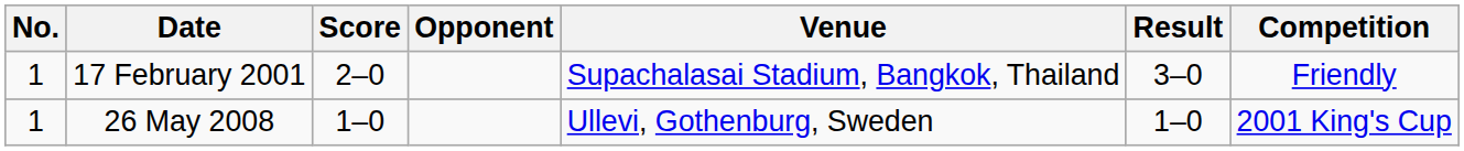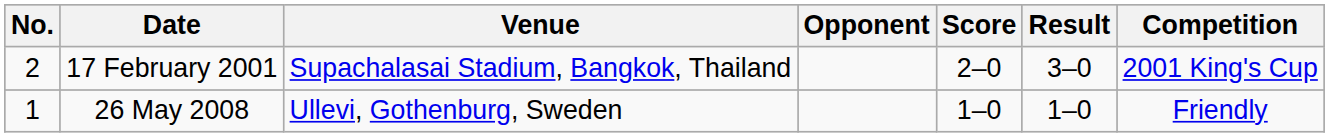 <table class="wikitable sortable">
 <tr>
 <th scope="col">No.</th>
 <th scope="col">Date</th>
+<th scope="col">Venue</th>
+<th scope="col">Opponent</th>
 <th scope="col">Score</th>
-<th scope="col">Opponent</th>
-<th scope="col">Venue</th>
 <th scope="col">Result</th>
 <th scope="col">Competition</th>
 </tr>
 <tr>
-<td align="center">1</td>
+<td align="center">2</td>
 <td align="center">17 February 2001</td>
+<td><a href='#'>Supachalasai Stadium</a>, <a href='#'>Bangkok</a>, Thailand</td>
+<td></td>
 <td align="center">2–0</td>
-<td></td>
-<td><a href='#'>Supachalasai Stadium</a>, <a href='#'>Bangkok</a>, Thailand</td>
 <td align="center">3–0</td>
-<td align="center"><a href='#'>Friendly</a></td>
+<td align="center"><a href='#'>2001 King's Cup</a></td>
 </tr>
 <tr>
 <td align="center">1</td>
 <td align="center">26 May 2008</td>
+<td><a href='#'>Ullevi</a>, <a href='#'>Gothenburg</a>, Sweden</td>
+<td></td>
 <td align="center">1–0</td>
-<td></td>
-<td><a href='#'>Ullevi</a>, <a href='#'>Gothenburg</a>, Sweden</td>
 <td align="center">1–0</td>
-<td align="center"><a href='#'>2001 King's Cup</a></td>
+<td align="center"><a href='#'>Friendly</a></td>
 </tr>
 </table>
